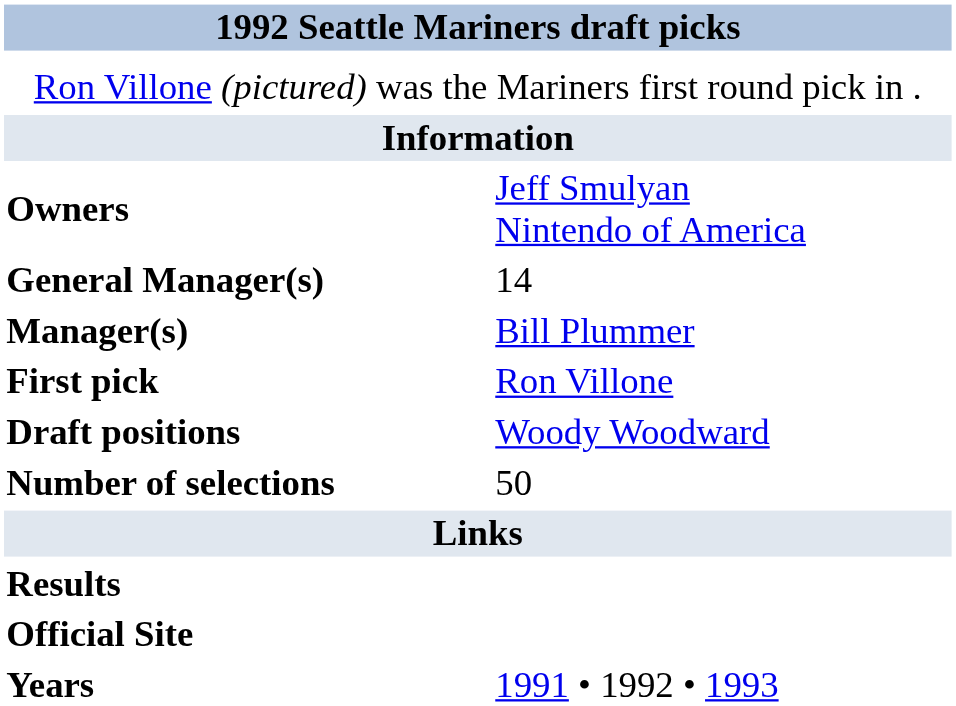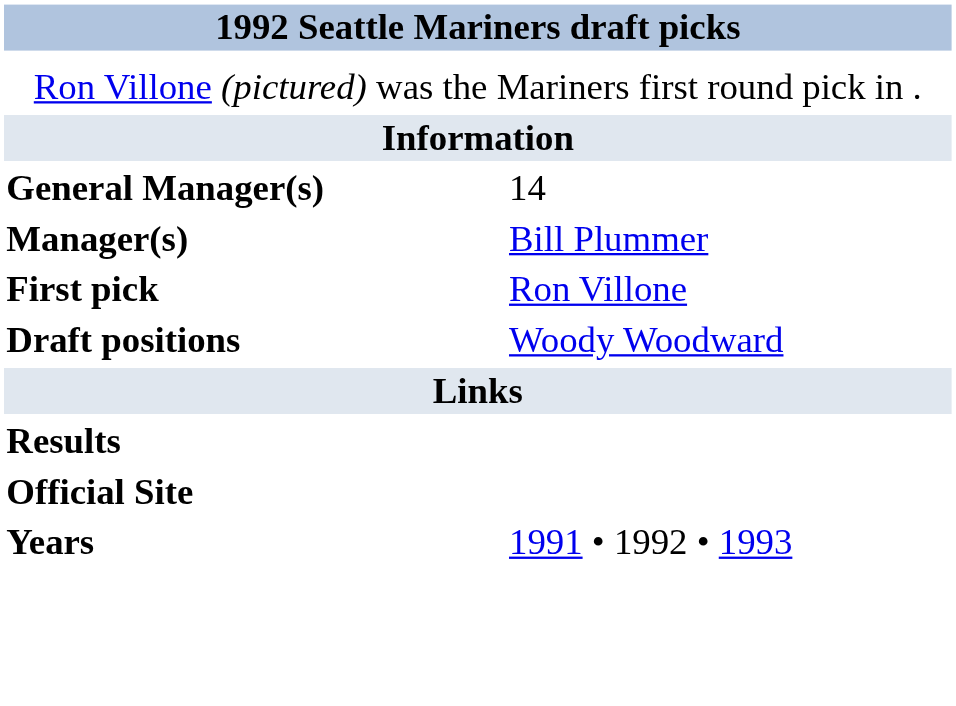 <table class="toccolours" style="float: right; clear: right; margin: 0 0 1em 1em; width: 26em;">
 <tr style="text-align:center;">
 <th colspan="2" style="text-align: center; background-color: LightSteelBlue;">1992 Seattle Mariners draft picks</th>
 </tr>
 <tr>
 <td colspan="2" style="text-align: center"></td>
 </tr>
 <tr>
 <td colspan="2" style="text-align: center"><a href='#'>Ron Villone</a> <em>(pictured)</em> was the Mariners first round pick in .</td>
 </tr>
 <tr>
 <th style="background: #E0E7EF;" colspan="2">Information</th>
-</tr>
-<tr>
-<td><strong>Owners</strong></td>
-<td><a href='#'>Jeff Smulyan</a><br><a href='#'>Nintendo of America</a></td>
 </tr>
 <tr>
 <td style="vertical-align: top;"><strong>General Manager(s)</strong></td>
 <td>14</td>
 </tr>
 <tr>
 <td style="vertical-align: top;"><strong>Manager(s)</strong></td>
 <td><a href='#'>Bill Plummer</a></td>
 </tr>
 <tr>
 <td style="vertical-align: top;"><strong>First pick</strong></td>
 <td><a href='#'>Ron Villone</a></td>
 </tr>
 <tr>
 <td style="vertical-align: top;"><strong>Draft positions</strong></td>
 <td><a href='#'>Woody Woodward</a></td>
 </tr>
 <tr>
-<td style="vertical-align: middle;"><strong>Number of selections</strong></td>
-<td>50</td>
-</tr>
-<tr>
 <th style="background: #E0E7EF;" colspan="2">Links</th>
 </tr>
 <tr>
 <td style="vertical-align: top;"><strong>Results</strong></td>
 <td></td>
 </tr>
 <tr>
 <td style="vertical-align: top;"><strong>Official Site</strong></td>
 <td></td>
 </tr>
 <tr>
 <td style="vertical-align: top;"><strong>Years</strong></td>
 <td><a href='#'>1991</a> • 1992 • <a href='#'>1993</a></td>
 </tr>
 </table>
